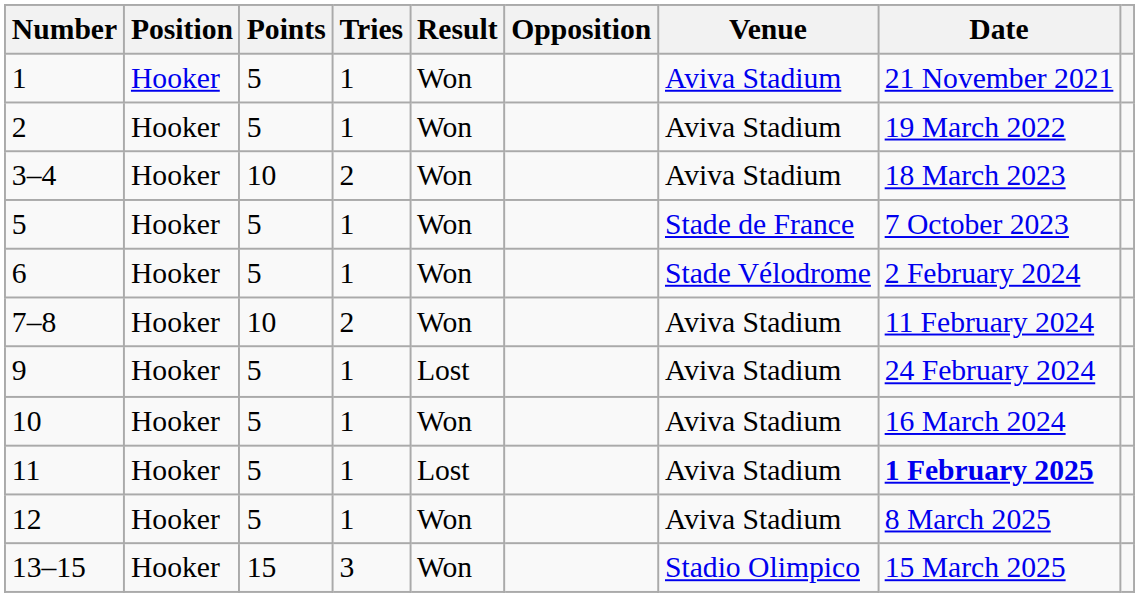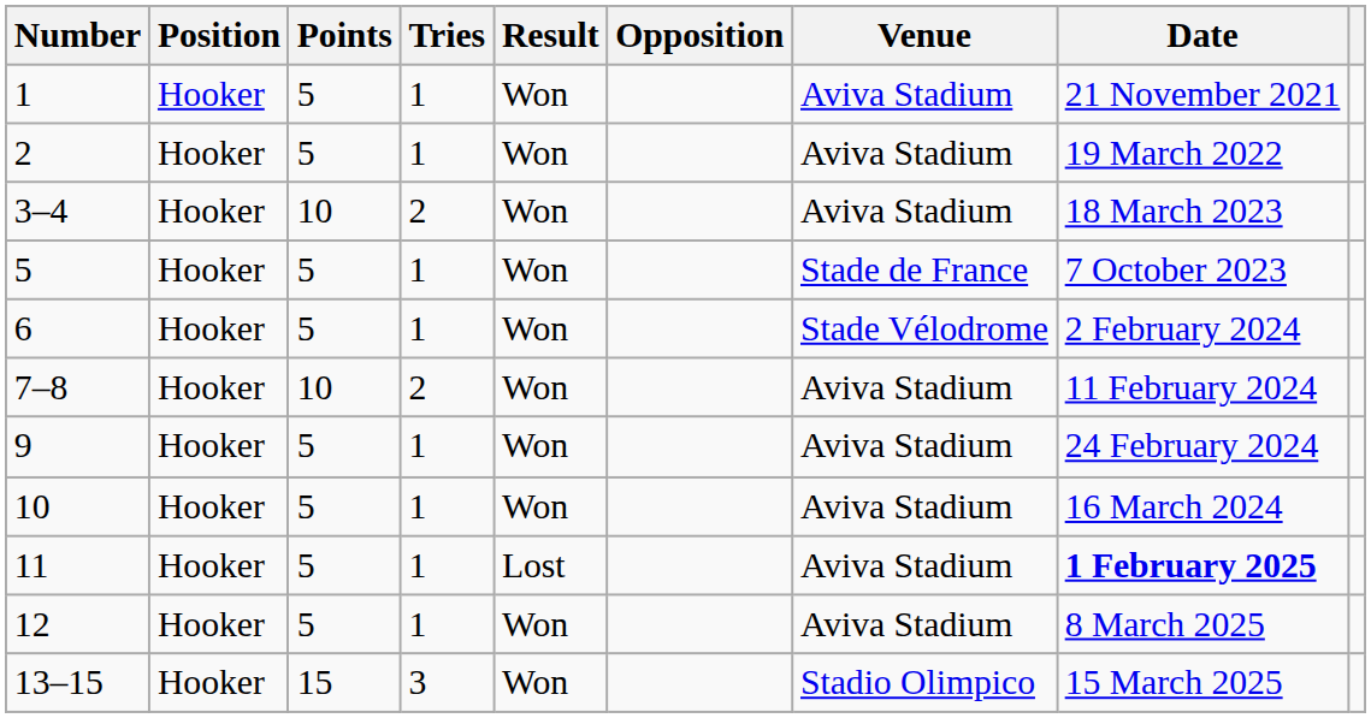 <table class="wikitable sortable" style="font-size: 95%;">
 <tr>
 <th>Number</th>
 <th>Position</th>
 <th>Points</th>
 <th>Tries</th>
 <th>Result</th>
 <th>Opposition</th>
 <th>Venue</th>
 <th>Date</th>
 <th class="unsortable"></th>
 </tr>
 <tr>
 <td>1</td>
 <td><a href='#'>Hooker</a></td>
 <td>5</td>
 <td>1</td>
 <td>Won</td>
 <td></td>
 <td><a href='#'>Aviva Stadium</a></td>
 <td><a href='#'>21 November 2021</a></td>
 <td></td>
 </tr>
 <tr>
 <td>2</td>
 <td>Hooker</td>
 <td>5</td>
 <td>1</td>
 <td>Won</td>
 <td></td>
 <td>Aviva Stadium</td>
 <td><a href='#'>19 March 2022</a></td>
 <td></td>
 </tr>
 <tr>
 <td>3–4</td>
 <td>Hooker</td>
 <td>10</td>
 <td>2</td>
 <td>Won</td>
 <td></td>
 <td>Aviva Stadium</td>
 <td><a href='#'>18 March 2023</a></td>
 <td></td>
 </tr>
 <tr>
 <td>5</td>
 <td>Hooker</td>
 <td>5</td>
 <td>1</td>
 <td>Won</td>
 <td></td>
 <td><a href='#'>Stade de France</a></td>
 <td><a href='#'>7 October 2023</a></td>
 <td></td>
 </tr>
 <tr>
 <td>6</td>
 <td>Hooker</td>
 <td>5</td>
 <td>1</td>
 <td>Won</td>
 <td></td>
 <td><a href='#'>Stade Vélodrome</a></td>
 <td><a href='#'>2 February 2024</a></td>
 <td></td>
 </tr>
 <tr>
 <td>7–8</td>
 <td>Hooker</td>
 <td>10</td>
 <td>2</td>
 <td>Won</td>
 <td></td>
 <td>Aviva Stadium</td>
 <td><a href='#'>11 February 2024</a></td>
 <td></td>
 </tr>
 <tr>
 <td>9</td>
 <td>Hooker</td>
 <td>5</td>
 <td>1</td>
-<td>Lost</td>
+<td>Won</td>
 <td></td>
 <td>Aviva Stadium</td>
 <td><a href='#'>24 February 2024</a></td>
 <td></td>
 </tr>
 <tr>
 <td>10</td>
 <td>Hooker</td>
 <td>5</td>
 <td>1</td>
 <td>Won</td>
 <td></td>
 <td>Aviva Stadium</td>
 <td><a href='#'>16 March 2024</a></td>
 <td></td>
 </tr>
 <tr>
 <td>11</td>
 <td>Hooker</td>
 <td>5</td>
 <td>1</td>
 <td>Lost</td>
 <td></td>
 <td>Aviva Stadium</td>
 <td><strong><a href='#'>1 February 2025</a></strong></td>
 <td></td>
 </tr>
 <tr>
 <td>12</td>
 <td>Hooker</td>
 <td>5</td>
 <td>1</td>
 <td>Won</td>
 <td></td>
 <td>Aviva Stadium</td>
 <td><a href='#'>8 March 2025</a></td>
 <td></td>
 </tr>
 <tr>
 <td>13–15</td>
 <td>Hooker</td>
 <td>15</td>
 <td>3</td>
 <td>Won</td>
 <td></td>
 <td><a href='#'>Stadio Olimpico</a></td>
 <td><a href='#'>15 March 2025</a></td>
 <td></td>
 </tr>
 </table>
